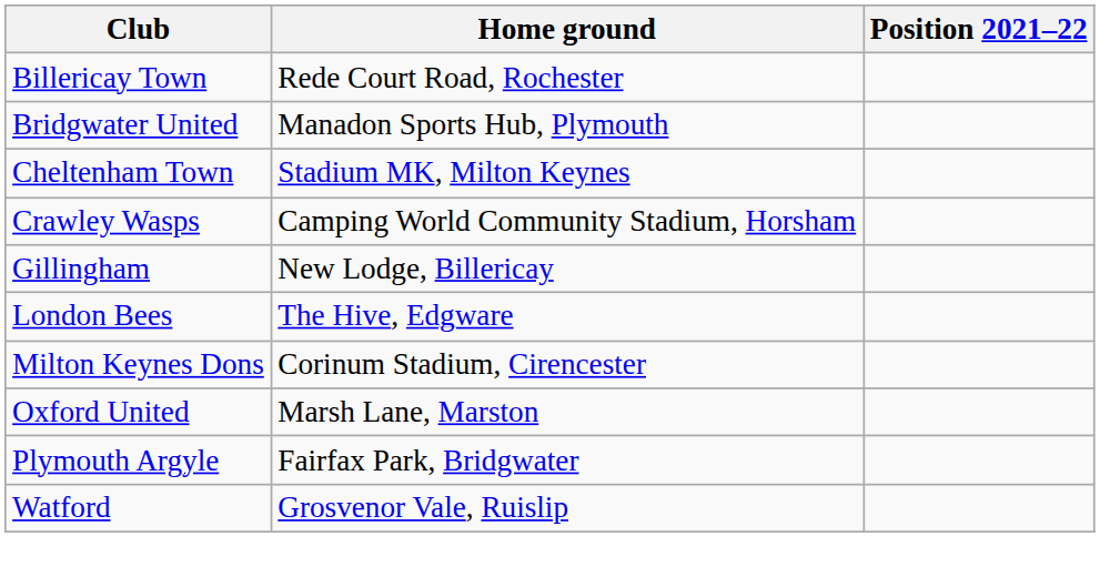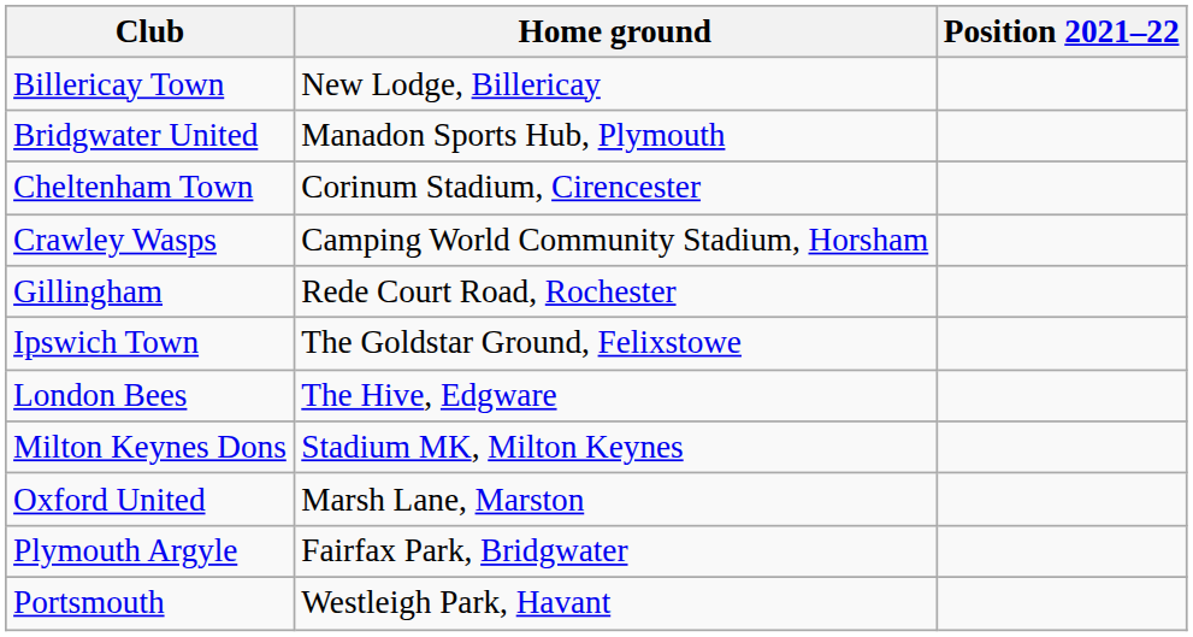 <table class="wikitable sortable" style="text-align:center;">
 <tr>
 <th>Club</th>
 <th>Home ground</th>
 <th>Position <a href='#'>2021–22</a></th>
 </tr>
 <tr>
 <td style="text-align:left;"><a href='#'>Billericay Town</a></td>
-<td style="text-align:left;">Rede Court Road, <a href='#'>Rochester</a></td>
+<td style="text-align:left;">New Lodge, <a href='#'>Billericay</a></td>
 <td></td>
 </tr>
 <tr>
 <td style="text-align:left;"><a href='#'>Bridgwater United</a></td>
 <td style="text-align:left;">Manadon Sports Hub, <a href='#'>Plymouth</a></td>
 <td></td>
 </tr>
 <tr>
 <td style="text-align:left;"><a href='#'>Cheltenham Town</a></td>
-<td style="text-align:left;"><a href='#'>Stadium MK</a>, <a href='#'>Milton Keynes</a></td>
+<td style="text-align:left;">Corinum Stadium, <a href='#'>Cirencester</a></td>
 <td></td>
 </tr>
 <tr>
 <td style="text-align:left;"><a href='#'>Crawley Wasps</a></td>
 <td style="text-align:left;">Camping World Community Stadium, <a href='#'>Horsham</a></td>
 <td></td>
 </tr>
 <tr>
 <td style="text-align:left;"><a href='#'>Gillingham</a></td>
-<td style="text-align:left;">New Lodge, <a href='#'>Billericay</a></td>
+<td style="text-align:left;">Rede Court Road, <a href='#'>Rochester</a></td>
+<td></td>
+</tr>
+<tr>
+<td style="text-align:left;"><a href='#'>Ipswich Town</a></td>
+<td style="text-align:left;">The Goldstar Ground, <a href='#'>Felixstowe</a></td>
 <td></td>
 </tr>
 <tr>
 <td style="text-align:left;"><a href='#'>London Bees</a></td>
 <td style="text-align:left;"><a href='#'>The Hive</a>, <a href='#'>Edgware</a></td>
 <td></td>
 </tr>
 <tr>
 <td style="text-align:left;"><a href='#'>Milton Keynes Dons</a></td>
-<td style="text-align:left;">Corinum Stadium, <a href='#'>Cirencester</a></td>
+<td style="text-align:left;"><a href='#'>Stadium MK</a>, <a href='#'>Milton Keynes</a></td>
 <td></td>
 </tr>
 <tr>
 <td style="text-align:left;"><a href='#'>Oxford United</a></td>
 <td style="text-align:left;">Marsh Lane, <a href='#'>Marston</a></td>
 <td></td>
 </tr>
 <tr>
 <td style="text-align:left;"><a href='#'>Plymouth Argyle</a></td>
 <td style="text-align:left;">Fairfax Park, <a href='#'>Bridgwater</a></td>
 <td></td>
 </tr>
 <tr>
-<td style="text-align:left;"><a href='#'>Watford</a></td>
-<td style="text-align:left;"><a href='#'>Grosvenor Vale</a>, <a href='#'>Ruislip</a></td>
+<td style="text-align:left;"><a href='#'>Portsmouth</a></td>
+<td style="text-align:left;">Westleigh Park, <a href='#'>Havant</a></td>
 <td></td>
 </tr>
 </table>
